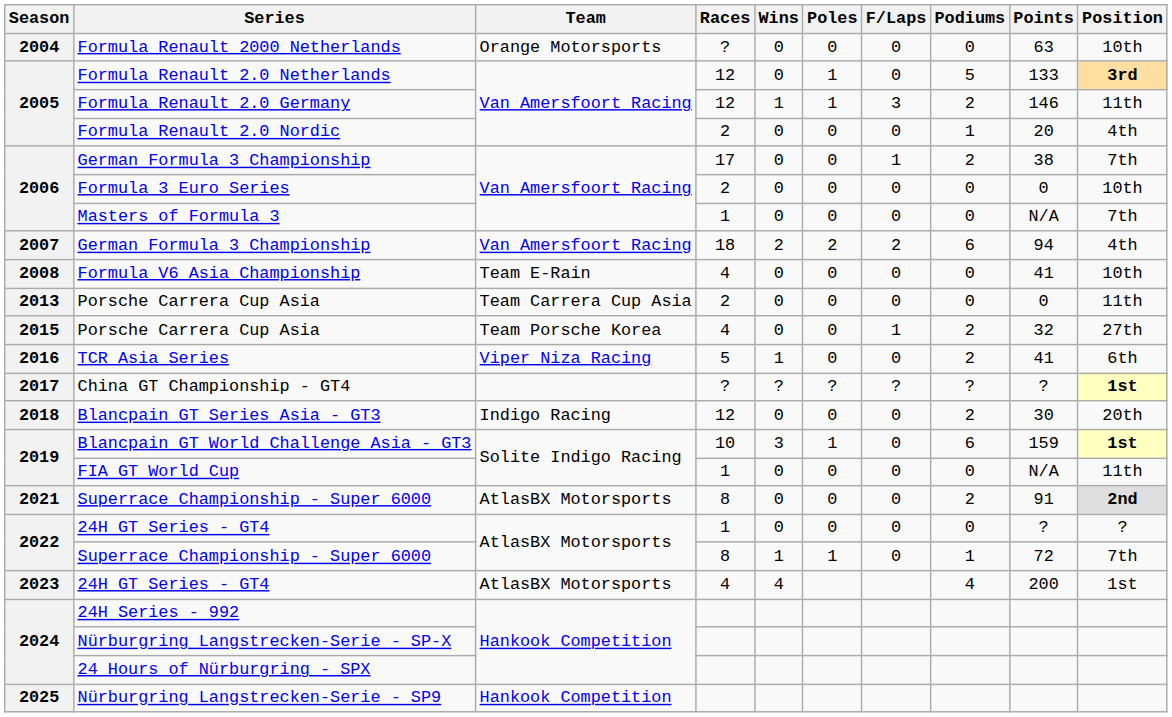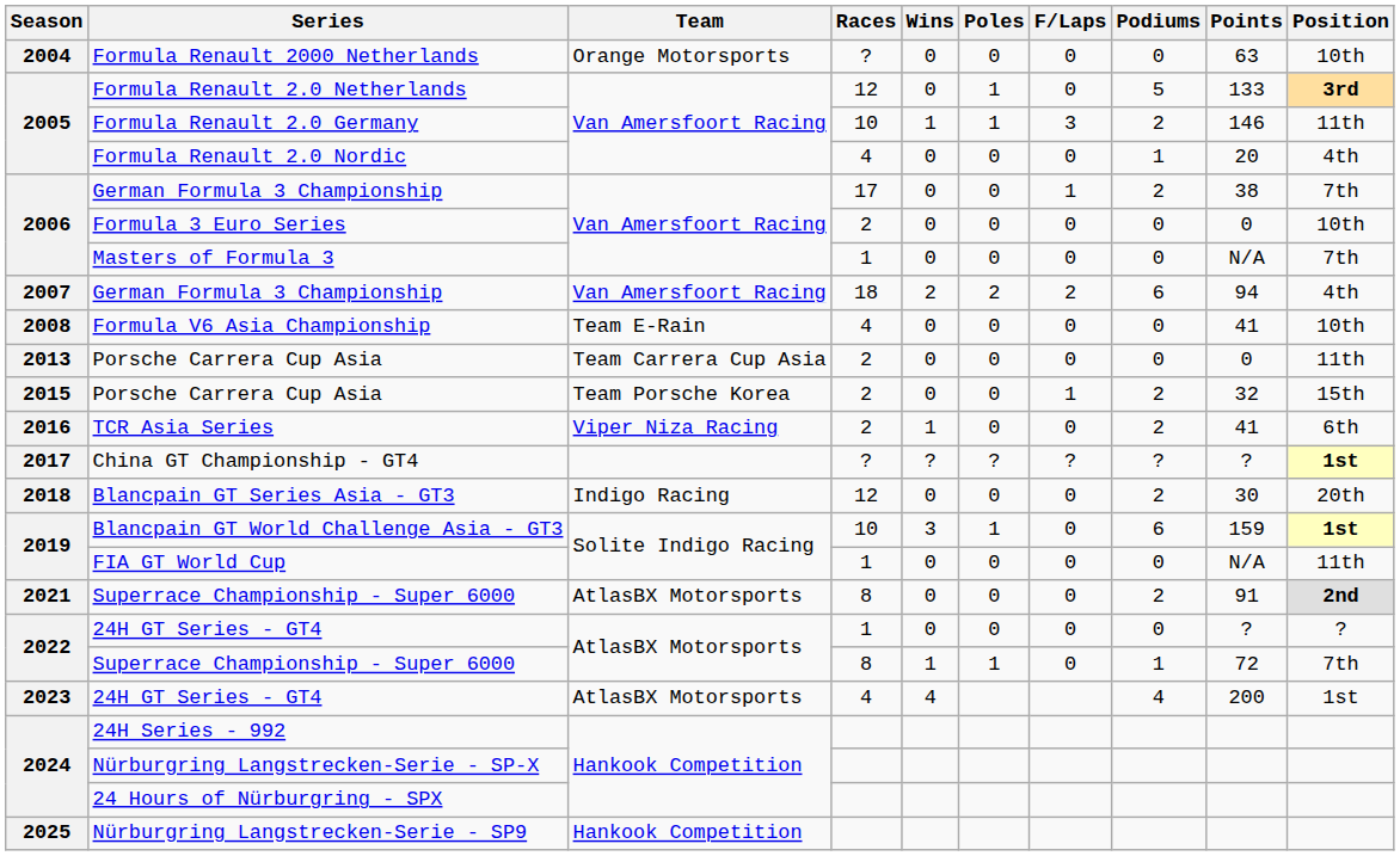 <table class="wikitable" style="font-size: 90%; text-align:center">
 <tr>
 <th>Season</th>
 <th>Series</th>
 <th>Team</th>
 <th>Races</th>
 <th>Wins</th>
 <th>Poles</th>
 <th>F/Laps</th>
 <th>Podiums</th>
 <th>Points</th>
 <th>Position</th>
 </tr>
 <tr>
 <th>2004</th>
 <td align=left><a href='#'>Formula Renault 2000 Netherlands</a></td>
 <td align=left>Orange Motorsports</td>
 <td>?</td>
 <td>0</td>
 <td>0</td>
 <td>0</td>
 <td>0</td>
 <td>63</td>
 <td>10th</td>
 </tr>
 <tr>
 <th rowspan="3">2005</th>
 <td align=left><a href='#'>Formula Renault 2.0 Netherlands</a></td>
 <td rowspan="3" align=left><a href='#'>Van Amersfoort Racing</a></td>
 <td>12</td>
 <td>0</td>
 <td>1</td>
 <td>0</td>
 <td>5</td>
 <td>133</td>
 <td style="background:#ffdf9f;"><strong>3rd</strong></td>
 </tr>
 <tr>
 <td align=left><a href='#'>Formula Renault 2.0 Germany</a></td>
-<td>12</td>
+<td>10</td>
 <td>1</td>
 <td>1</td>
 <td>3</td>
 <td>2</td>
 <td>146</td>
 <td>11th</td>
 </tr>
 <tr>
 <td align=left><a href='#'>Formula Renault 2.0 Nordic</a></td>
-<td>2</td>
+<td>4</td>
 <td>0</td>
 <td>0</td>
 <td>0</td>
 <td>1</td>
 <td>20</td>
 <td>4th</td>
 </tr>
 <tr>
 <th rowspan="3">2006</th>
 <td align=left><a href='#'>German Formula 3 Championship</a></td>
 <td rowspan="3" align=left><a href='#'>Van Amersfoort Racing</a></td>
 <td>17</td>
 <td>0</td>
 <td>0</td>
 <td>1</td>
 <td>2</td>
 <td>38</td>
 <td>7th</td>
 </tr>
 <tr>
 <td align=left><a href='#'>Formula 3 Euro Series</a></td>
 <td>2</td>
 <td>0</td>
 <td>0</td>
 <td>0</td>
 <td>0</td>
 <td>0</td>
 <td>10th</td>
 </tr>
 <tr>
 <td align=left><a href='#'>Masters of Formula 3</a></td>
 <td>1</td>
 <td>0</td>
 <td>0</td>
 <td>0</td>
 <td>0</td>
 <td>N/A</td>
 <td>7th</td>
 </tr>
 <tr>
 <th>2007</th>
 <td align=left><a href='#'>German Formula 3 Championship</a></td>
 <td align=left><a href='#'>Van Amersfoort Racing</a></td>
 <td>18</td>
 <td>2</td>
 <td>2</td>
 <td>2</td>
 <td>6</td>
 <td>94</td>
 <td>4th</td>
 </tr>
 <tr>
 <th>2008</th>
 <td align=left><a href='#'>Formula V6 Asia Championship</a></td>
 <td align=left>Team E-Rain</td>
 <td>4</td>
 <td>0</td>
 <td>0</td>
 <td>0</td>
 <td>0</td>
 <td>41</td>
 <td>10th</td>
 </tr>
 <tr>
 <th>2013</th>
 <td align=left>Porsche Carrera Cup Asia</td>
 <td align=left>Team Carrera Cup Asia</td>
 <td>2</td>
 <td>0</td>
 <td>0</td>
 <td>0</td>
 <td>0</td>
 <td>0</td>
 <td>11th</td>
 </tr>
 <tr>
 <th>2015</th>
 <td align=left>Porsche Carrera Cup Asia</td>
 <td align=left>Team Porsche Korea</td>
-<td>4</td>
+<td>2</td>
 <td>0</td>
 <td>0</td>
 <td>1</td>
 <td>2</td>
 <td>32</td>
-<td>27th</td>
+<td>15th</td>
 </tr>
 <tr>
 <th>2016</th>
 <td align=left><a href='#'>TCR Asia Series</a></td>
 <td align=left><a href='#'>Viper Niza Racing</a></td>
-<td>5</td>
+<td>2</td>
 <td>1</td>
 <td>0</td>
 <td>0</td>
 <td>2</td>
 <td>41</td>
 <td>6th</td>
 </tr>
 <tr>
 <th>2017</th>
 <td align=left>China GT Championship - GT4</td>
 <td></td>
 <td>?</td>
 <td>?</td>
 <td>?</td>
 <td>?</td>
 <td>?</td>
 <td>?</td>
 <td style="background:#ffffbf;"><strong>1st</strong></td>
 </tr>
 <tr>
 <th>2018</th>
 <td align=left><a href='#'>Blancpain GT Series Asia - GT3</a></td>
 <td align=left>Indigo Racing</td>
 <td>12</td>
 <td>0</td>
 <td>0</td>
 <td>0</td>
 <td>2</td>
 <td>30</td>
 <td>20th</td>
 </tr>
 <tr>
 <th rowspan="2">2019</th>
 <td align=left><a href='#'>Blancpain GT World Challenge Asia - GT3</a></td>
 <td rowspan="2" align=left>Solite Indigo Racing</td>
 <td>10</td>
 <td>3</td>
 <td>1</td>
 <td>0</td>
 <td>6</td>
 <td>159</td>
 <td style="background:#ffffbf;"><strong>1st</strong></td>
 </tr>
 <tr>
 <td align=left><a href='#'>FIA GT World Cup</a></td>
 <td>1</td>
 <td>0</td>
 <td>0</td>
 <td>0</td>
 <td>0</td>
 <td>N/A</td>
 <td>11th</td>
 </tr>
 <tr>
 <th>2021</th>
 <td align=left><a href='#'>Superrace Championship - Super 6000</a></td>
 <td align=left>AtlasBX Motorsports</td>
 <td>8</td>
 <td>0</td>
 <td>0</td>
 <td>0</td>
 <td>2</td>
 <td>91</td>
 <td style="background:#dfdfdf;"><strong>2nd</strong></td>
 </tr>
 <tr>
 <th rowspan="2">2022</th>
 <td align=left><a href='#'>24H GT Series - GT4</a></td>
 <td rowspan="2" align=left>AtlasBX Motorsports</td>
 <td>1</td>
 <td>0</td>
 <td>0</td>
 <td>0</td>
 <td>0</td>
 <td>?</td>
 <td>?</td>
 </tr>
 <tr>
 <td align=left><a href='#'>Superrace Championship - Super 6000</a></td>
 <td>8</td>
 <td>1</td>
 <td>1</td>
 <td>0</td>
 <td>1</td>
 <td>72</td>
 <td>7th</td>
 </tr>
 <tr>
 <th>2023</th>
 <td align=left><a href='#'>24H GT Series - GT4</a></td>
 <td align=left>AtlasBX Motorsports</td>
 <td>4</td>
 <td>4</td>
 <td></td>
 <td></td>
 <td>4</td>
 <td>200</td>
 <td>1st</td>
 </tr>
 <tr>
 <th rowspan="3">2024</th>
 <td align=left><a href='#'>24H Series - 992</a></td>
 <td rowspan="3" align="left"><a href='#'>Hankook Competition</a></td>
 <td></td>
 <td></td>
 <td></td>
 <td></td>
 <td></td>
 <td></td>
 <td></td>
 </tr>
 <tr>
 <td align=left><a href='#'>Nürburgring Langstrecken-Serie - SP-X</a></td>
 <td></td>
 <td></td>
 <td></td>
 <td></td>
 <td></td>
 <td></td>
 <td></td>
 </tr>
 <tr>
 <td align=left><a href='#'>24 Hours of Nürburgring - SPX</a></td>
 <td></td>
 <td></td>
 <td></td>
 <td></td>
 <td></td>
 <td></td>
 <td></td>
 </tr>
 <tr>
 <th>2025</th>
 <td align=left><a href='#'>Nürburgring Langstrecken-Serie - SP9</a></td>
 <td align=left><a href='#'>Hankook Competition</a></td>
 <td></td>
 <td></td>
 <td></td>
 <td></td>
 <td></td>
 <td></td>
 <td></td>
 </tr>
 </table>
